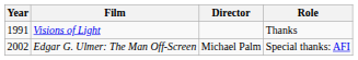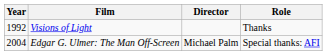 <table class="wikitable">
 <tr>
 <th>Year</th>
 <th>Film</th>
 <th>Director</th>
 <th>Role</th>
 </tr>
 <tr>
-<td>1991</td>
+<td>1992</td>
 <td><em><a href='#'>Visions of Light</a></em></td>
 <td></td>
 <td>Thanks</td>
 </tr>
 <tr>
-<td>2002</td>
+<td>2004</td>
 <td><em>Edgar G. Ulmer: The Man Off-Screen</em></td>
 <td>Michael Palm</td>
 <td>Special thanks: <a href='#'>AFI</a></td>
 </tr>
 </table>
